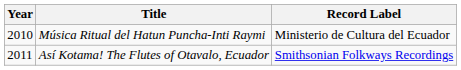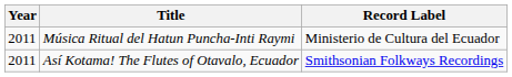 <table class="wikitable">
 <tr>
 <th>Year</th>
 <th>Title</th>
 <th>Record Label</th>
 </tr>
 <tr>
-<td>2010</td>
+<td>2011</td>
 <td><em>Música Ritual del Hatun Puncha-Inti Raymi</em></td>
 <td>Ministerio de Cultura del Ecuador</td>
 </tr>
 <tr>
 <td>2011</td>
 <td><em>Así Kotama! The Flutes of Otavalo, Ecuador</em></td>
 <td><a href='#'>Smithsonian Folkways Recordings</a></td>
 </tr>
 </table>
